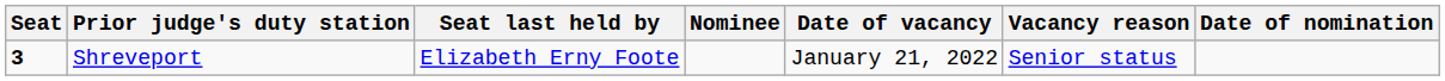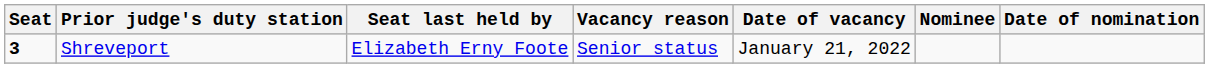 <table class=wikitable>
 <tr>
 <th>Seat</th>
 <th>Prior judge's duty station</th>
 <th>Seat last held by</th>
+<th>Vacancy reason</th>
+<th>Date of vacancy</th>
 <th>Nominee</th>
-<th>Date of vacancy</th>
-<th>Vacancy reason</th>
 <th>Date of nomination</th>
 </tr>
 <tr>
 <td><strong>3</strong></td>
 <td><a href='#'>Shreveport</a></td>
 <td><a href='#'>Elizabeth Erny Foote</a></td>
+<td><a href='#'>Senior status</a></td>
+<td>January 21, 2022</td>
 <td align="center"></td>
-<td>January 21, 2022</td>
-<td><a href='#'>Senior status</a></td>
 <td align="center"></td>
 </tr>
 </table>
